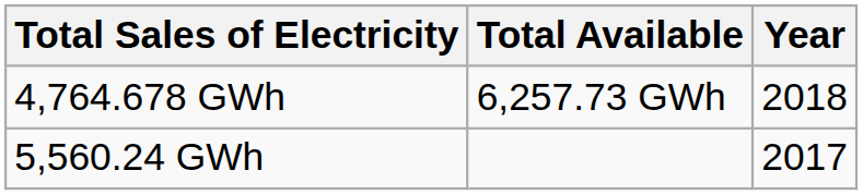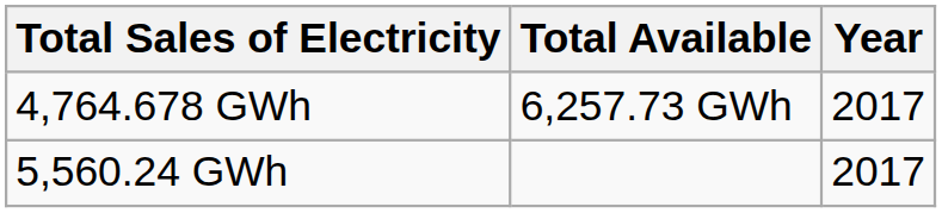 <table class="wikitable">
 <tr>
 <th>Total Sales of Electricity</th>
 <th>Total Available</th>
 <th>Year</th>
 </tr>
 <tr>
 <td>4,764.678 GWh</td>
 <td>6,257.73 GWh</td>
-<td>2018</td>
+<td>2017</td>
 </tr>
 <tr>
 <td>5,560.24 GWh</td>
 <td></td>
 <td>2017</td>
 </tr>
 </table>
